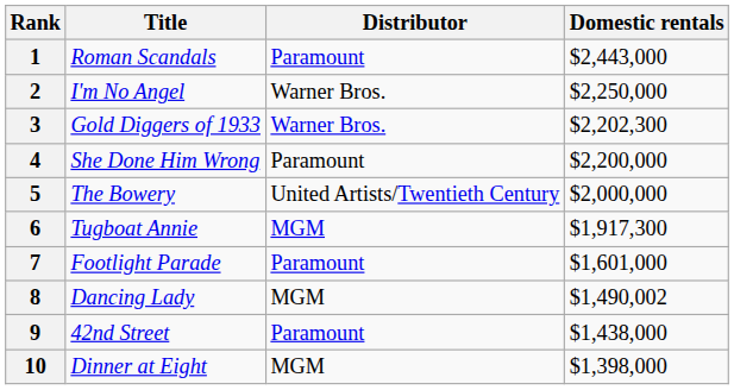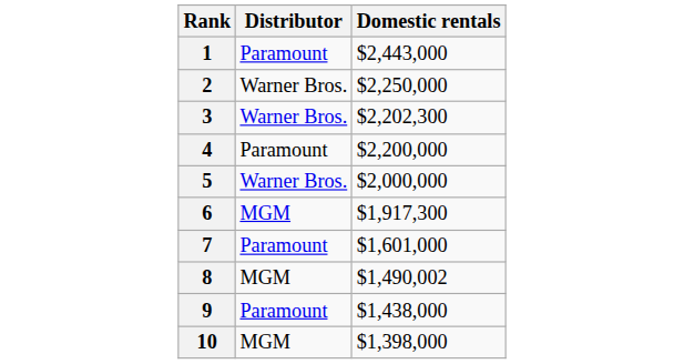 <table class="wikitable sortable" style="margin:auto; margin:auto;">
 <tr>
 <th>Rank</th>
-<th>Title</th>
 <th>Distributor</th>
 <th>Domestic rentals</th>
 </tr>
 <tr>
 <th style="text-align:center;"><strong>1</strong></th>
-<td><em><a href='#'>Roman Scandals</a></em></td>
 <td><a href='#'>Paramount</a></td>
 <td>$2,443,000</td>
 </tr>
 <tr>
 <th style="text-align:center;"><strong>2</strong></th>
-<td><em><a href='#'>I'm No Angel</a></em></td>
 <td>Warner Bros.</td>
 <td>$2,250,000</td>
 </tr>
 <tr>
 <th style="text-align:center;"><strong>3</strong></th>
-<td><em><a href='#'>Gold Diggers of 1933</a></em></td>
 <td><a href='#'>Warner Bros.</a></td>
 <td>$2,202,300</td>
 </tr>
 <tr>
 <th style="text-align:center;"><strong>4</strong></th>
-<td><em><a href='#'>She Done Him Wrong</a></em></td>
 <td>Paramount</td>
 <td>$2,200,000</td>
 </tr>
 <tr>
 <th style="text-align:center;"><strong>5</strong></th>
-<td><em><a href='#'>The Bowery</a></em></td>
-<td>United Artists/<a href='#'>Twentieth Century</a></td>
+<td><a href='#'>Warner Bros.</a></td>
 <td>$2,000,000</td>
 </tr>
 <tr>
 <th style="text-align:center;"><strong>6</strong></th>
-<td><em><a href='#'>Tugboat Annie</a></em></td>
 <td><a href='#'>MGM</a></td>
 <td>$1,917,300</td>
 </tr>
 <tr>
 <th style="text-align:center;"><strong>7</strong></th>
-<td><em><a href='#'>Footlight Parade</a></em></td>
 <td><a href='#'>Paramount</a></td>
 <td>$1,601,000</td>
 </tr>
 <tr>
 <th style="text-align:center;"><strong>8</strong></th>
-<td><em><a href='#'>Dancing Lady</a></em></td>
 <td>MGM</td>
 <td>$1,490,002</td>
 </tr>
 <tr>
 <th style="text-align:center;"><strong>9</strong></th>
-<td><em><a href='#'>42nd Street</a></em></td>
 <td><a href='#'>Paramount</a></td>
 <td>$1,438,000</td>
 </tr>
 <tr>
 <th style="text-align:center;"><strong>10</strong></th>
-<td><em><a href='#'>Dinner at Eight</a></em></td>
 <td>MGM</td>
 <td>$1,398,000</td>
 </tr>
 </table>
